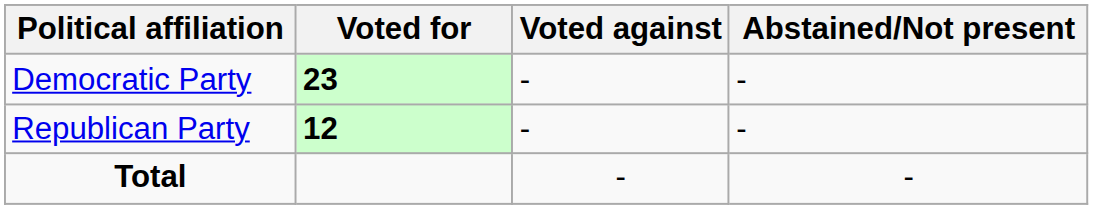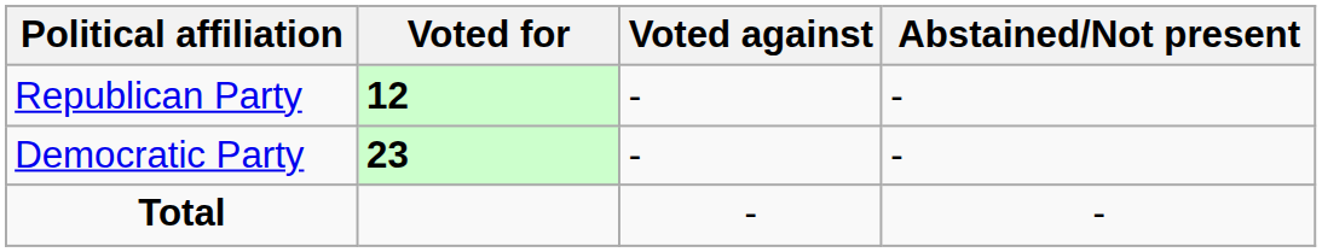 <table class="wikitable">
 <tr>
 <th>Political affiliation</th>
 <th style="width:20%;">Voted for</th>
 <th style="width:20%;">Voted against</th>
 <th>Abstained/Not present</th>
 </tr>
 <tr>
-<td> <a href='#'>Democratic Party</a></td>
-<td style="background-color:#CCFFCC;"><strong>23</strong></td>
+<td> <a href='#'>Republican Party</a></td>
+<td style="background-color:#CCFFCC;"><strong>12</strong></td>
 <td>-</td>
 <td>-</td>
 </tr>
 <tr>
-<td> <a href='#'>Republican Party</a></td>
-<td style="background-color:#CCFFCC;"><strong>12</strong></td>
+<td> <a href='#'>Democratic Party</a></td>
+<td style="background-color:#CCFFCC;"><strong>23</strong></td>
 <td>-</td>
 <td>-</td>
 </tr>
 <tr>
 <td style="text-align:center;"><strong>Total </strong></td>
 <td></td>
 <td style="text-align:center;">-</td>
 <td style="text-align:center;">-</td>
 </tr>
 </table>
